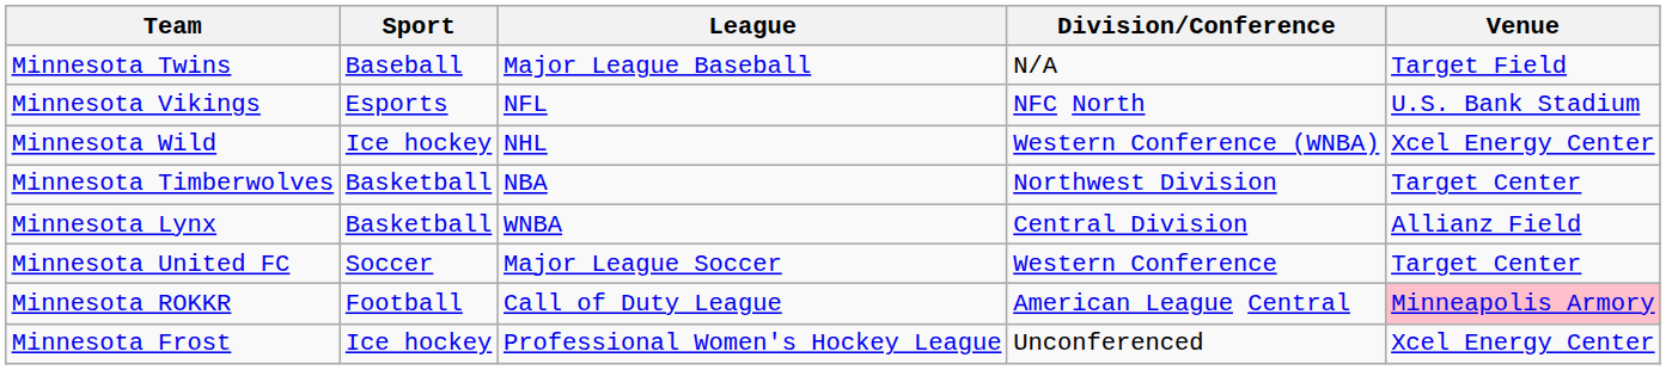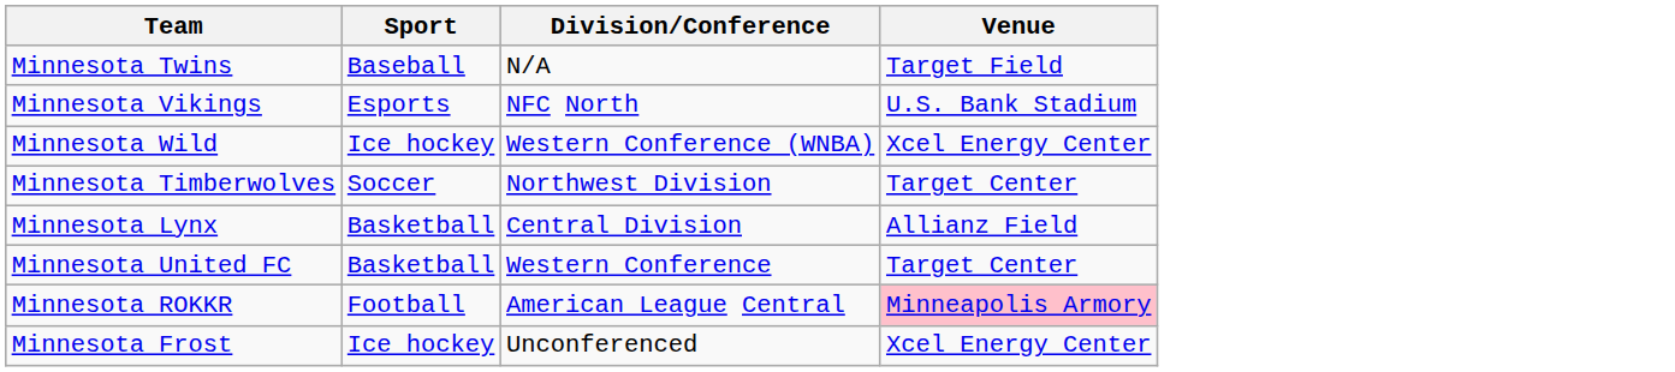 <table class="wikitable sortable">
 <tr>
 <th>Team</th>
 <th>Sport</th>
-<th>League</th>
 <th>Division/Conference</th>
 <th>Venue</th>
 </tr>
 <tr>
 <td><a href='#'>Minnesota Twins</a></td>
 <td><a href='#'>Baseball</a></td>
-<td><a href='#'>Major League Baseball</a></td>
 <td>N/A</td>
 <td><a href='#'>Target Field</a></td>
 </tr>
 <tr>
 <td><a href='#'>Minnesota Vikings</a></td>
 <td><a href='#'>Esports</a></td>
-<td><a href='#'>NFL</a></td>
 <td><a href='#'>NFC</a> <a href='#'>North</a></td>
 <td><a href='#'>U.S. Bank Stadium</a></td>
 </tr>
 <tr>
 <td><a href='#'>Minnesota Wild</a></td>
 <td><a href='#'>Ice hockey</a></td>
-<td><a href='#'>NHL</a></td>
 <td><a href='#'>Western Conference (WNBA)</a></td>
 <td><a href='#'>Xcel Energy Center</a></td>
 </tr>
 <tr>
 <td><a href='#'>Minnesota Timberwolves</a></td>
-<td><a href='#'>Basketball</a></td>
-<td><a href='#'>NBA</a></td>
+<td><a href='#'>Soccer</a></td>
 <td><a href='#'>Northwest Division</a></td>
 <td><a href='#'>Target Center</a></td>
 </tr>
 <tr>
 <td><a href='#'>Minnesota Lynx</a></td>
 <td><a href='#'>Basketball</a></td>
-<td><a href='#'>WNBA</a></td>
 <td><a href='#'>Central Division</a></td>
 <td><a href='#'>Allianz Field</a></td>
 </tr>
 <tr>
 <td><a href='#'>Minnesota United FC</a></td>
-<td><a href='#'>Soccer</a></td>
-<td><a href='#'>Major League Soccer</a></td>
+<td><a href='#'>Basketball</a></td>
 <td><a href='#'>Western Conference</a></td>
 <td><a href='#'>Target Center</a></td>
 </tr>
 <tr>
 <td><a href='#'>Minnesota ROKKR</a></td>
 <td><a href='#'>Football</a></td>
-<td><a href='#'>Call of Duty League</a></td>
 <td><a href='#'>American League</a> <a href='#'>Central</a></td>
 <td style="background: pink;"><a href='#'>Minneapolis Armory</a></td>
 </tr>
 <tr>
 <td><a href='#'>Minnesota Frost</a></td>
 <td><a href='#'>Ice hockey</a></td>
-<td><a href='#'>Professional Women's Hockey League</a></td>
 <td>Unconferenced</td>
 <td><a href='#'>Xcel Energy Center</a></td>
 </tr>
 </table>
